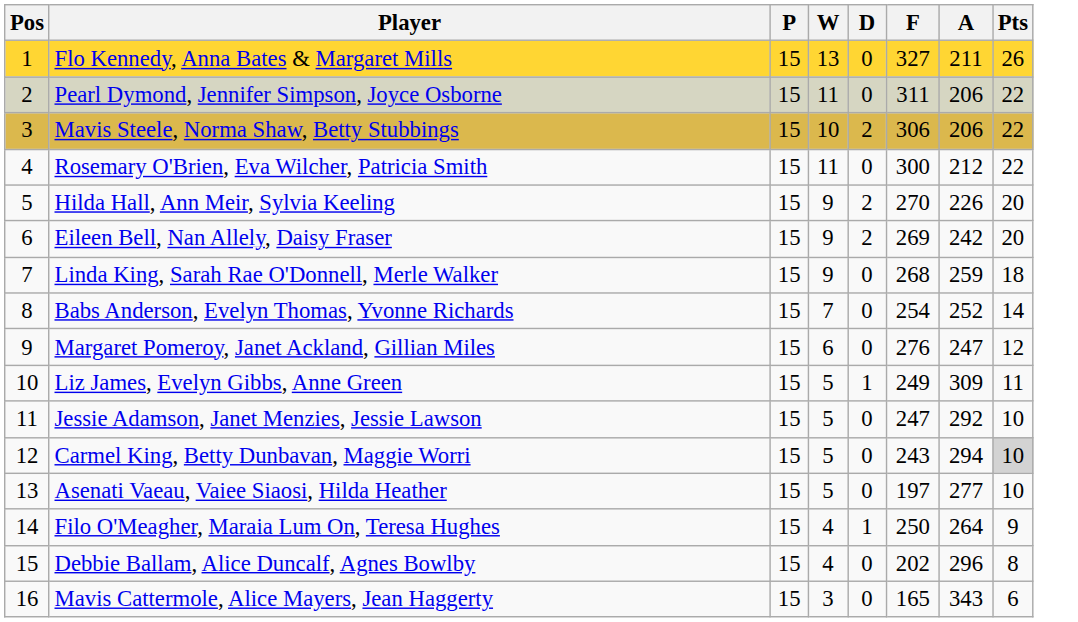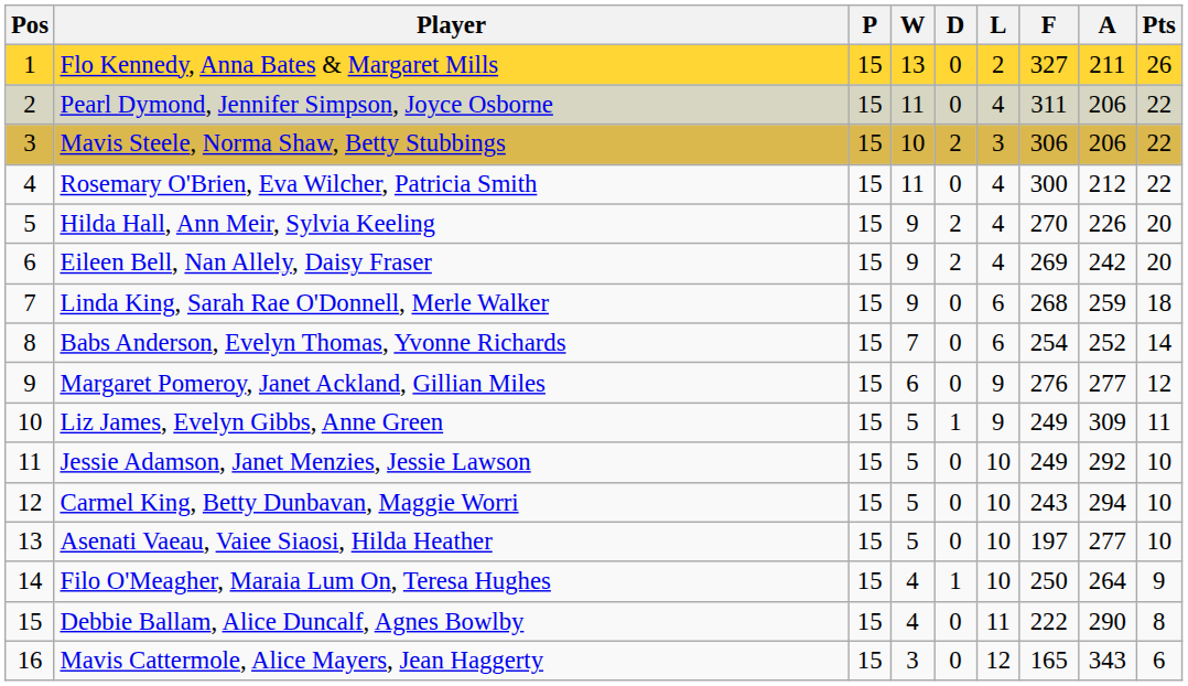 <table class="wikitable" style="font-size: 100%">
 <tr>
 <th width=20>Pos</th>
 <th width=500>Player</th>
 <th width=20>P</th>
 <th width=20>W</th>
 <th width=20>D</th>
+<th width=20>L</th>
 <th width=30>F</th>
 <th width=30>A</th>
 <th width=20>Pts</th>
 </tr>
 <tr align=center style="background: #FFD633;">
 <td>1</td>
 <td align="left"> <a href='#'>Flo Kennedy</a>, <a href='#'>Anna Bates</a> & <a href='#'>Margaret Mills</a></td>
 <td>15</td>
 <td>13</td>
 <td>0</td>
+<td>2</td>
 <td>327</td>
 <td>211</td>
 <td>26</td>
 </tr>
 <tr align=center style="background: #D6D6C2;">
 <td>2</td>
 <td align="left"> <a href='#'>Pearl Dymond</a>, <a href='#'>Jennifer Simpson</a>, <a href='#'>Joyce Osborne</a></td>
 <td>15</td>
 <td>11</td>
 <td>0</td>
+<td>4</td>
 <td>311</td>
 <td>206</td>
 <td>22</td>
 </tr>
 <tr align=center style="background: #DBB84D;">
 <td>3</td>
 <td align="left"> <a href='#'>Mavis Steele</a>, <a href='#'>Norma Shaw</a>, <a href='#'>Betty Stubbings</a></td>
 <td>15</td>
 <td>10</td>
 <td>2</td>
+<td>3</td>
 <td>306</td>
 <td>206</td>
 <td>22</td>
 </tr>
 <tr align=center>
 <td>4</td>
 <td align="left"> <a href='#'>Rosemary O'Brien</a>, <a href='#'>Eva Wilcher</a>, <a href='#'>Patricia Smith</a></td>
 <td>15</td>
 <td>11</td>
 <td>0</td>
+<td>4</td>
 <td>300</td>
 <td>212</td>
 <td>22</td>
 </tr>
 <tr align=center>
 <td>5</td>
 <td align="left"> <a href='#'>Hilda Hall</a>, <a href='#'>Ann Meir</a>, <a href='#'>Sylvia Keeling</a></td>
 <td>15</td>
 <td>9</td>
 <td>2</td>
+<td>4</td>
 <td>270</td>
 <td>226</td>
 <td>20</td>
 </tr>
 <tr align=center>
 <td>6</td>
 <td align="left"> <a href='#'>Eileen Bell</a>, <a href='#'>Nan Allely</a>, <a href='#'>Daisy Fraser</a></td>
 <td>15</td>
 <td>9</td>
 <td>2</td>
+<td>4</td>
 <td>269</td>
 <td>242</td>
 <td>20</td>
 </tr>
 <tr align=center>
 <td>7</td>
 <td align="left"> <a href='#'>Linda King</a>, <a href='#'>Sarah Rae O'Donnell</a>, <a href='#'>Merle Walker</a></td>
 <td>15</td>
 <td>9</td>
 <td>0</td>
+<td>6</td>
 <td>268</td>
 <td>259</td>
 <td>18</td>
 </tr>
 <tr align=center>
 <td>8</td>
 <td align="left"> <a href='#'>Babs Anderson</a>, <a href='#'>Evelyn Thomas</a>, <a href='#'>Yvonne Richards</a></td>
 <td>15</td>
 <td>7</td>
 <td>0</td>
+<td>6</td>
 <td>254</td>
 <td>252</td>
 <td>14</td>
 </tr>
 <tr align=center>
 <td>9</td>
 <td align="left"> <a href='#'>Margaret Pomeroy</a>, <a href='#'>Janet Ackland</a>, <a href='#'>Gillian Miles</a></td>
 <td>15</td>
 <td>6</td>
 <td>0</td>
+<td>9</td>
 <td>276</td>
-<td>247</td>
+<td>277</td>
 <td>12</td>
 </tr>
 <tr align=center>
 <td>10</td>
 <td align="left"> <a href='#'>Liz James</a>, <a href='#'>Evelyn Gibbs</a>, <a href='#'>Anne Green</a></td>
 <td>15</td>
 <td>5</td>
 <td>1</td>
+<td>9</td>
 <td>249</td>
 <td>309</td>
 <td>11</td>
 </tr>
 <tr align=center>
 <td>11</td>
 <td align="left"> <a href='#'>Jessie Adamson</a>, <a href='#'>Janet Menzies</a>, <a href='#'>Jessie Lawson</a></td>
 <td>15</td>
 <td>5</td>
 <td>0</td>
-<td>247</td>
+<td>10</td>
+<td>249</td>
 <td>292</td>
 <td>10</td>
 </tr>
 <tr align=center>
 <td>12</td>
 <td align="left"> <a href='#'>Carmel King</a>, <a href='#'>Betty Dunbavan</a>, <a href='#'>Maggie Worri</a></td>
 <td>15</td>
 <td>5</td>
 <td>0</td>
+<td>10</td>
 <td>243</td>
 <td>294</td>
-<td style="background: lightgrey;">10</td>
+<td>10</td>
 </tr>
 <tr align=center>
 <td>13</td>
 <td align="left"> <a href='#'>Asenati Vaeau</a>, <a href='#'>Vaiee Siaosi</a>, <a href='#'>Hilda Heather</a></td>
 <td>15</td>
 <td>5</td>
 <td>0</td>
+<td>10</td>
 <td>197</td>
 <td>277</td>
 <td>10</td>
 </tr>
 <tr align=center>
 <td>14</td>
 <td align="left"> <a href='#'>Filo O'Meagher</a>, <a href='#'>Maraia Lum On</a>, <a href='#'>Teresa Hughes</a></td>
 <td>15</td>
 <td>4</td>
 <td>1</td>
+<td>10</td>
 <td>250</td>
 <td>264</td>
 <td>9</td>
 </tr>
 <tr align=center>
 <td>15</td>
 <td align="left"> <a href='#'>Debbie Ballam</a>, <a href='#'>Alice Duncalf</a>, <a href='#'>Agnes Bowlby</a></td>
 <td>15</td>
 <td>4</td>
 <td>0</td>
-<td>202</td>
-<td>296</td>
+<td>11</td>
+<td>222</td>
+<td>290</td>
 <td>8</td>
 </tr>
 <tr align=center>
 <td>16</td>
 <td align="left"> <a href='#'>Mavis Cattermole</a>, <a href='#'>Alice Mayers</a>, <a href='#'>Jean Haggerty</a></td>
 <td>15</td>
 <td>3</td>
 <td>0</td>
+<td>12</td>
 <td>165</td>
 <td>343</td>
 <td>6</td>
 </tr>
 </table>
